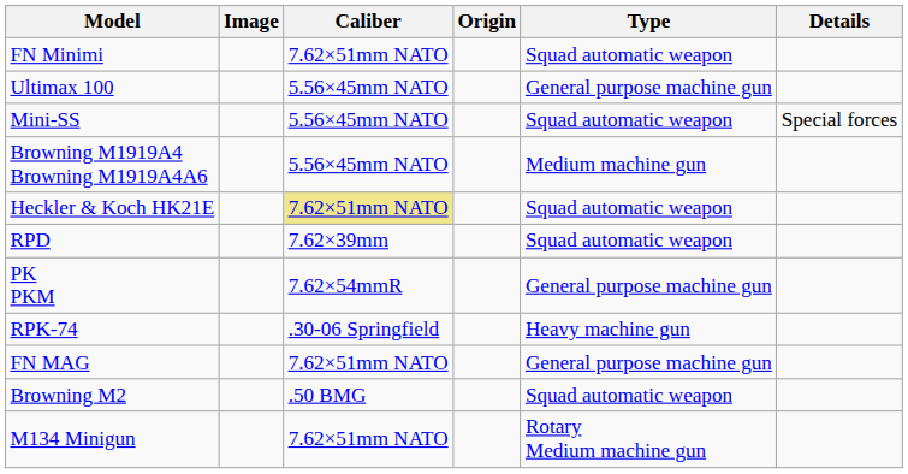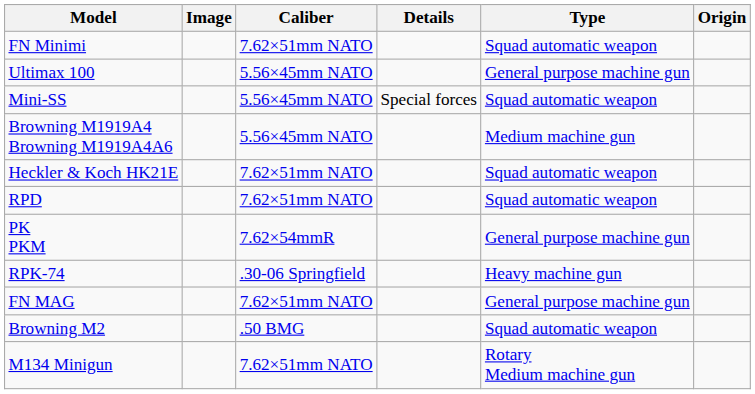 <table class="wikitable">
 <tr bgco>
 <th>Model</th>
 <th>Image</th>
 <th>Caliber</th>
+<th>Details</th>
+<th>Type</th>
 <th>Origin</th>
-<th>Type</th>
-<th>Details</th>
 </tr>
 <tr>
 <td><a href='#'>FN Minimi</a></td>
 <td></td>
 <td><a href='#'>7.62×51mm NATO</a></td>
 <td></td>
 <td><a href='#'>Squad automatic weapon</a></td>
 <td></td>
 </tr>
 <tr>
 <td><a href='#'>Ultimax 100</a></td>
 <td></td>
 <td><a href='#'>5.56×45mm NATO</a></td>
 <td></td>
 <td><a href='#'>General purpose machine gun</a></td>
 <td></td>
 </tr>
 <tr>
 <td><a href='#'>Mini-SS</a></td>
 <td></td>
 <td><a href='#'>5.56×45mm NATO</a></td>
+<td>Special forces</td>
+<td><a href='#'>Squad automatic weapon</a></td>
 <td></td>
-<td><a href='#'>Squad automatic weapon</a></td>
-<td>Special forces</td>
 </tr>
 <tr>
 <td><a href='#'>Browning M1919A4<br>Browning M1919A4A6</a></td>
 <td></td>
 <td><a href='#'>5.56×45mm NATO</a></td>
 <td></td>
 <td><a href='#'>Medium machine gun</a></td>
 <td></td>
 </tr>
 <tr>
 <td><a href='#'>Heckler & Koch HK21E</a></td>
 <td></td>
-<td style="background: khaki;"><a href='#'>7.62×51mm NATO</a></td>
+<td><a href='#'>7.62×51mm NATO</a></td>
 <td></td>
 <td><a href='#'>Squad automatic weapon</a></td>
 <td></td>
 </tr>
 <tr>
 <td><a href='#'>RPD</a></td>
 <td></td>
-<td><a href='#'>7.62×39mm</a></td>
+<td><a href='#'>7.62×51mm NATO</a></td>
 <td></td>
 <td><a href='#'>Squad automatic weapon</a></td>
 <td></td>
 </tr>
 <tr>
 <td><a href='#'>PK<br>PKM</a></td>
 <td></td>
 <td><a href='#'>7.62×54mmR</a></td>
 <td></td>
 <td><a href='#'>General purpose machine gun</a></td>
 <td></td>
 </tr>
 <tr>
 <td><a href='#'>RPK-74</a></td>
 <td></td>
 <td><a href='#'>.30-06 Springfield</a></td>
 <td></td>
 <td><a href='#'>Heavy machine gun</a></td>
 <td></td>
 </tr>
 <tr>
 <td><a href='#'>FN MAG</a></td>
 <td></td>
 <td><a href='#'>7.62×51mm NATO</a></td>
 <td></td>
 <td><a href='#'>General purpose machine gun</a></td>
 <td></td>
 </tr>
 <tr>
 <td><a href='#'>Browning M2</a></td>
 <td></td>
 <td><a href='#'>.50 BMG</a></td>
 <td></td>
 <td><a href='#'>Squad automatic weapon</a></td>
 <td></td>
 </tr>
 <tr>
 <td><a href='#'>M134 Minigun</a></td>
 <td></td>
 <td><a href='#'>7.62×51mm NATO</a></td>
 <td></td>
 <td><a href='#'>Rotary</a><br><a href='#'>Medium machine gun</a></td>
 <td></td>
 </tr>
 </table>
